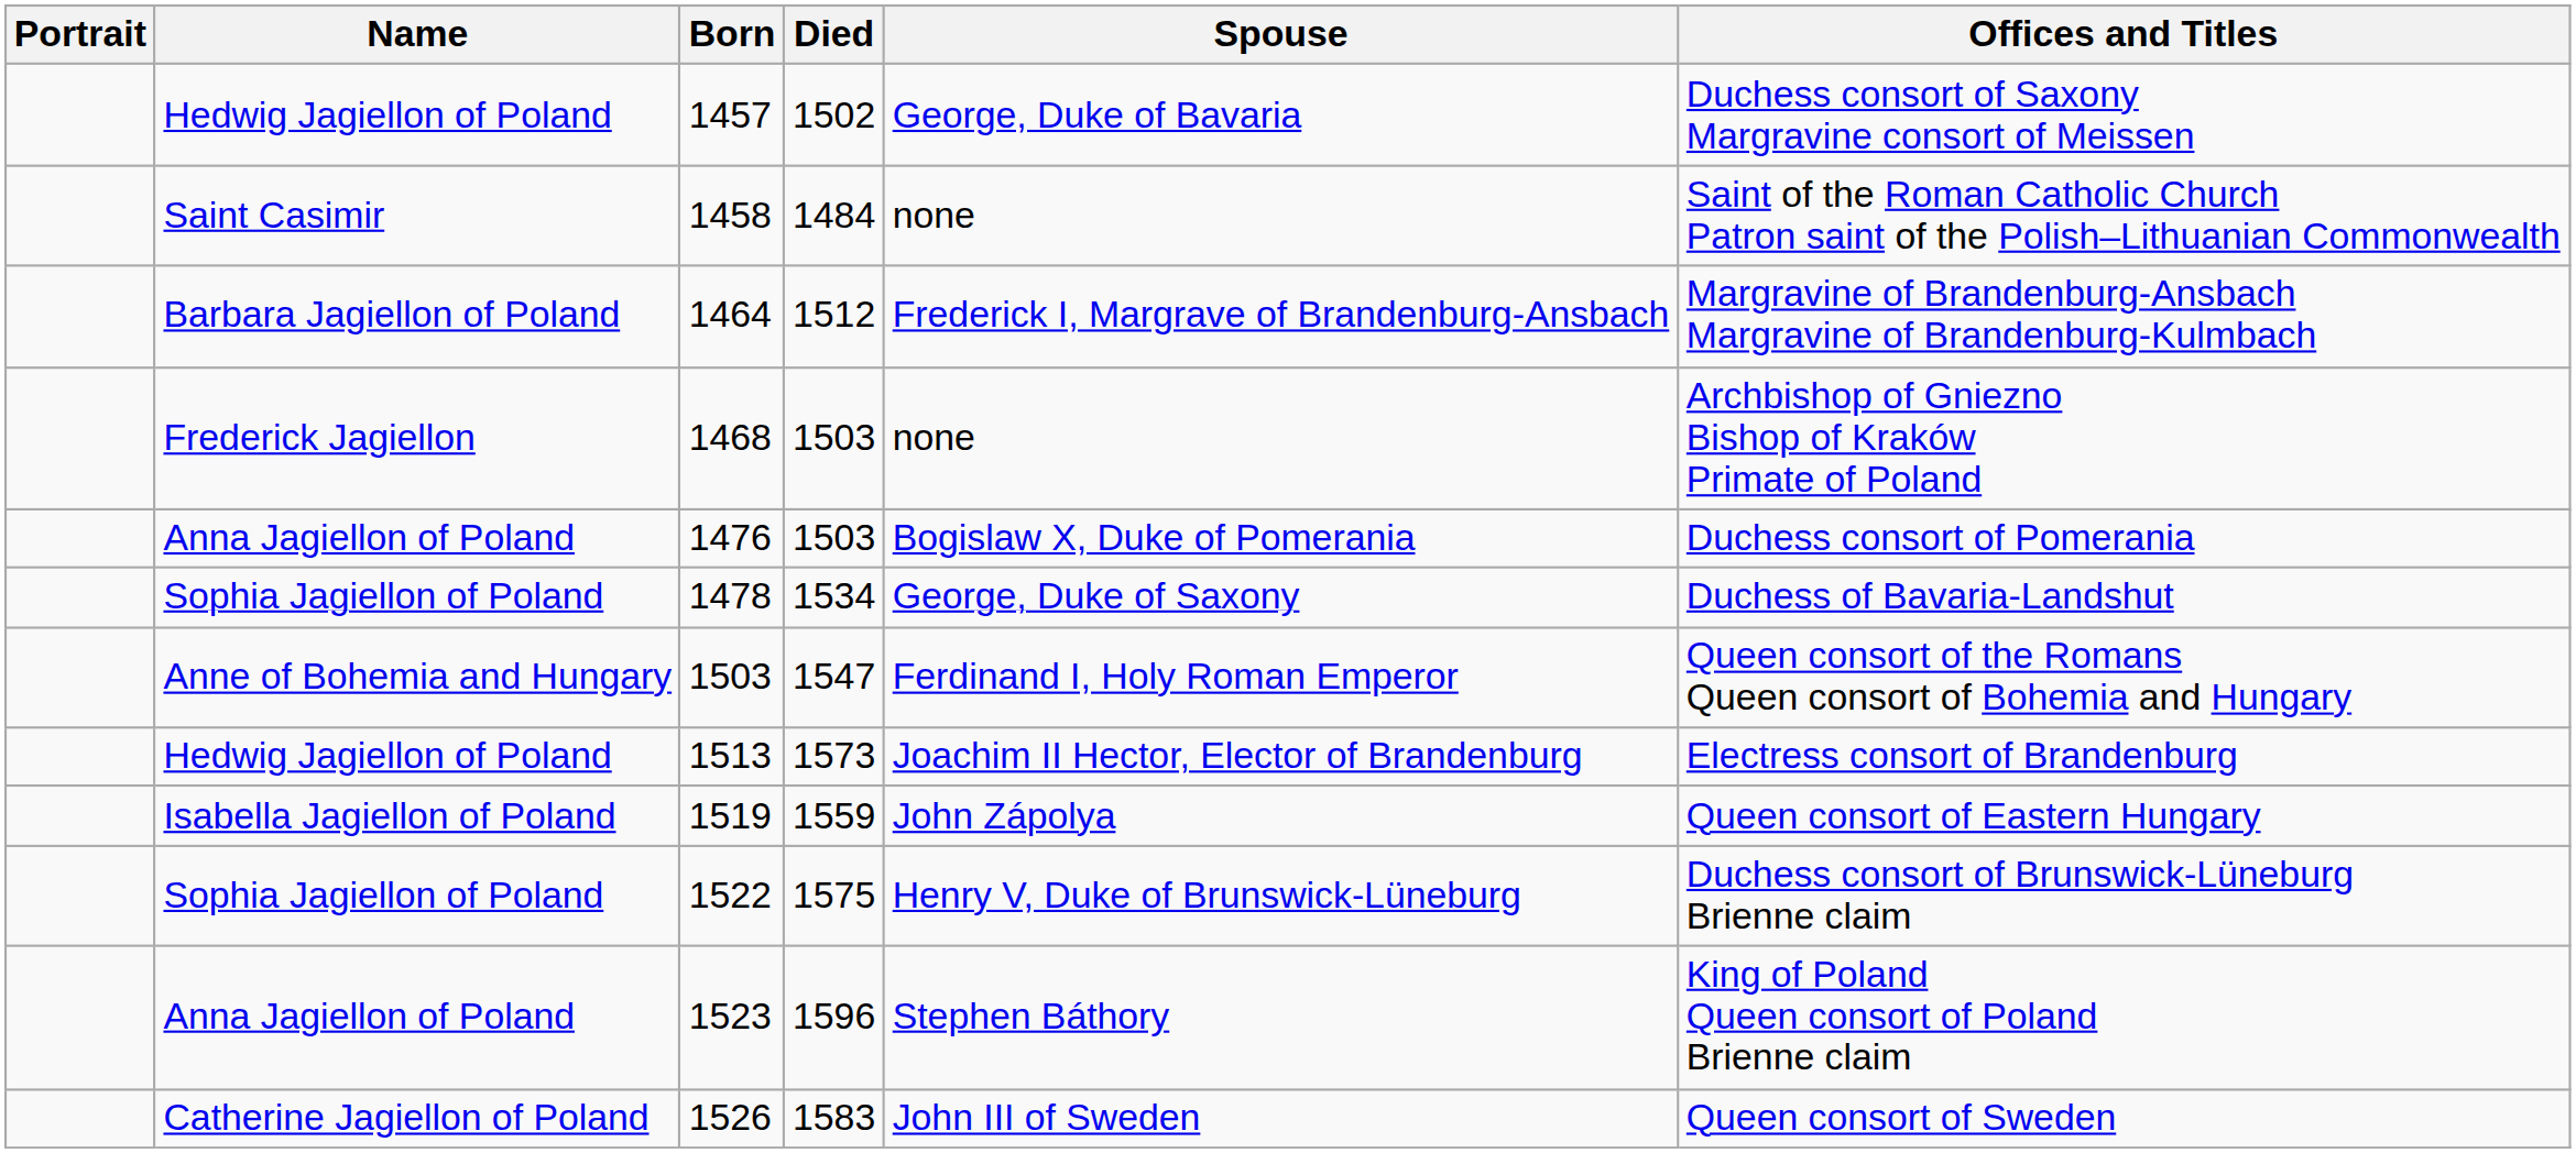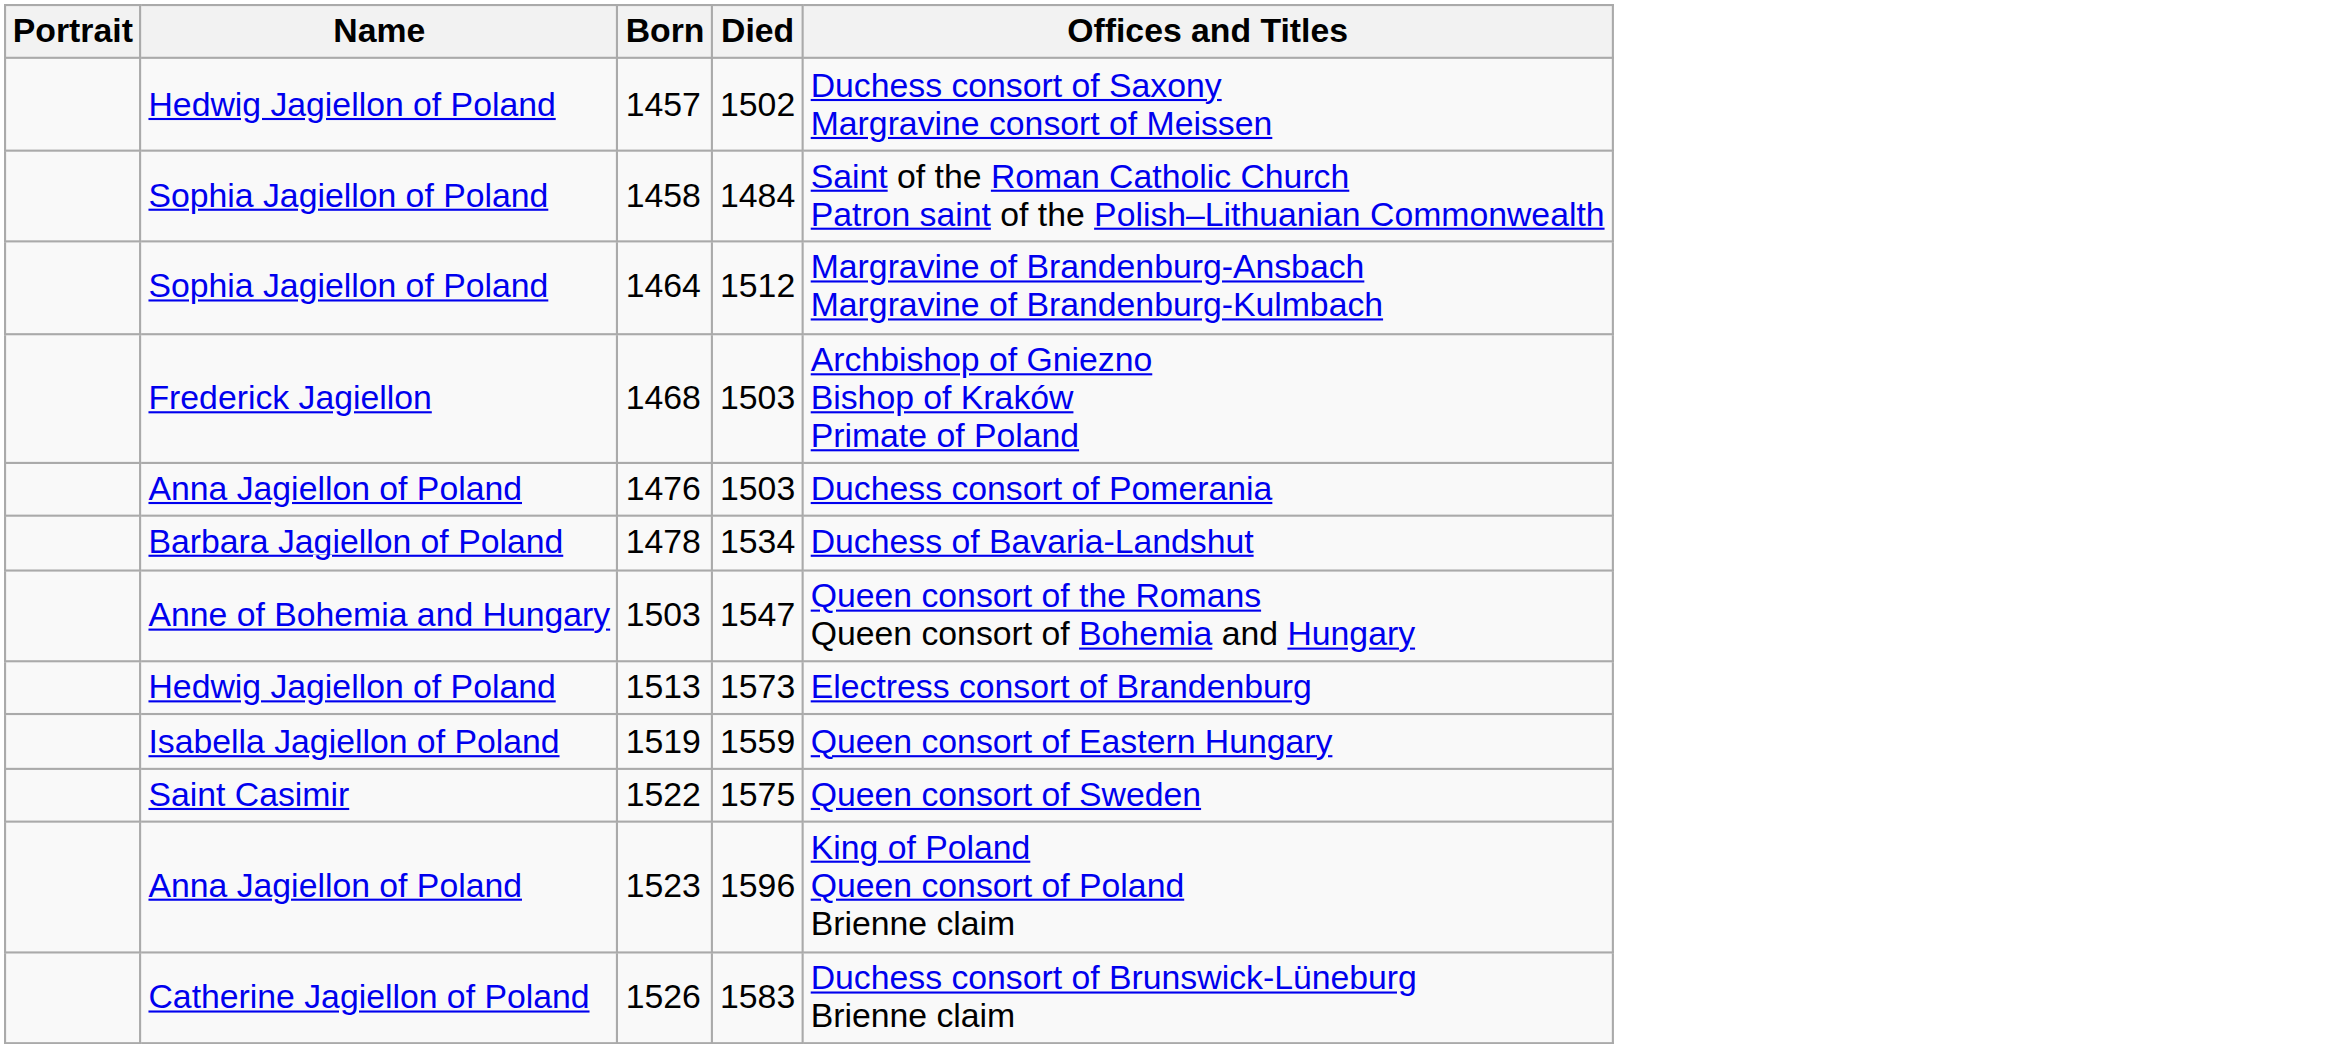 <table class="wikitable">
 <tr>
 <th>Portrait</th>
 <th>Name</th>
 <th>Born</th>
 <th>Died</th>
-<th>Spouse</th>
 <th>Offices and Titles</th>
 </tr>
 <tr>
 <td></td>
 <td><a href='#'>Hedwig Jagiellon of Poland</a></td>
 <td>1457</td>
 <td>1502</td>
-<td><a href='#'>George, Duke of Bavaria</a></td>
 <td><a href='#'>Duchess consort of Saxony</a><br><a href='#'>Margravine consort of Meissen</a></td>
 </tr>
 <tr>
 <td></td>
-<td><a href='#'>Saint Casimir</a></td>
+<td><a href='#'>Sophia Jagiellon of Poland</a></td>
 <td>1458</td>
 <td>1484</td>
-<td>none</td>
 <td><a href='#'>Saint</a> of the <a href='#'>Roman Catholic Church</a><br><a href='#'>Patron saint</a> of the <a href='#'>Polish–Lithuanian Commonwealth</a></td>
 </tr>
 <tr>
 <td></td>
-<td><a href='#'>Barbara Jagiellon of Poland</a></td>
+<td><a href='#'>Sophia Jagiellon of Poland</a></td>
 <td>1464</td>
 <td>1512</td>
-<td><a href='#'>Frederick I, Margrave of Brandenburg-Ansbach</a></td>
 <td><a href='#'>Margravine of Brandenburg-Ansbach</a><br><a href='#'>Margravine of Brandenburg-Kulmbach</a></td>
 </tr>
 <tr>
 <td></td>
 <td><a href='#'>Frederick Jagiellon</a></td>
 <td>1468</td>
 <td>1503</td>
-<td>none</td>
 <td><a href='#'>Archbishop of Gniezno</a><br><a href='#'>Bishop of Kraków</a><br><a href='#'>Primate of Poland</a></td>
 </tr>
 <tr>
 <td></td>
 <td><a href='#'>Anna Jagiellon of Poland</a></td>
 <td>1476</td>
 <td>1503</td>
-<td><a href='#'>Bogislaw X, Duke of Pomerania</a></td>
 <td><a href='#'>Duchess consort of Pomerania</a></td>
 </tr>
 <tr>
 <td></td>
-<td><a href='#'>Sophia Jagiellon of Poland</a></td>
+<td><a href='#'>Barbara Jagiellon of Poland</a></td>
 <td>1478</td>
 <td>1534</td>
-<td><a href='#'>George, Duke of Saxony</a></td>
 <td><a href='#'>Duchess of Bavaria-Landshut</a></td>
 </tr>
 <tr>
 <td></td>
 <td><a href='#'>Anne of Bohemia and Hungary</a></td>
 <td>1503</td>
 <td>1547</td>
-<td><a href='#'>Ferdinand I, Holy Roman Emperor</a></td>
 <td><a href='#'>Queen consort of the Romans</a><br>Queen consort of <a href='#'>Bohemia</a> and <a href='#'>Hungary</a></td>
 </tr>
 <tr>
 <td></td>
 <td><a href='#'>Hedwig Jagiellon of Poland</a></td>
 <td>1513</td>
 <td>1573</td>
-<td><a href='#'>Joachim II Hector, Elector of Brandenburg</a></td>
 <td><a href='#'>Electress consort of Brandenburg</a></td>
 </tr>
 <tr>
 <td></td>
 <td><a href='#'>Isabella Jagiellon of Poland</a></td>
 <td>1519</td>
 <td>1559</td>
-<td><a href='#'>John Zápolya</a></td>
 <td><a href='#'>Queen consort of Eastern Hungary</a></td>
 </tr>
 <tr>
 <td></td>
-<td><a href='#'>Sophia Jagiellon of Poland</a></td>
+<td><a href='#'>Saint Casimir</a></td>
 <td>1522</td>
 <td>1575</td>
-<td><a href='#'>Henry V, Duke of Brunswick-Lüneburg</a></td>
-<td><a href='#'>Duchess consort of Brunswick-Lüneburg</a><br>Brienne claim</td>
+<td><a href='#'>Queen consort of Sweden</a></td>
 </tr>
 <tr>
 <td></td>
 <td><a href='#'>Anna Jagiellon of Poland</a></td>
 <td>1523</td>
 <td>1596</td>
-<td><a href='#'>Stephen Báthory</a></td>
 <td><a href='#'>King of Poland</a><br><a href='#'>Queen consort of Poland</a><br>Brienne claim</td>
 </tr>
 <tr>
 <td></td>
 <td><a href='#'>Catherine Jagiellon of Poland</a></td>
 <td>1526</td>
 <td>1583</td>
-<td><a href='#'>John III of Sweden</a></td>
-<td><a href='#'>Queen consort of Sweden</a></td>
+<td><a href='#'>Duchess consort of Brunswick-Lüneburg</a><br>Brienne claim</td>
 </tr>
 </table>
